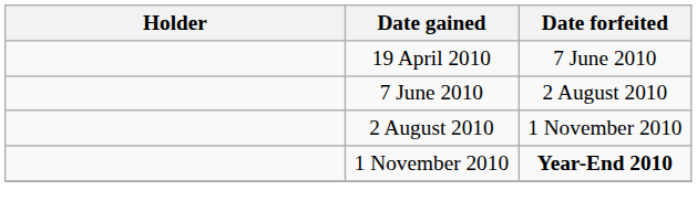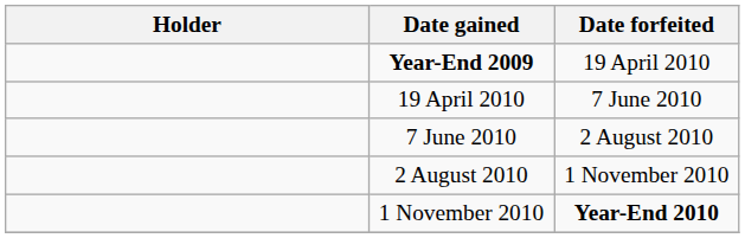 <table class="wikitable" style="font-size:90%">
 <tr>
 <th style="width:222px;">Holder</th>
 <th style="width:110px;">Date gained</th>
 <th style="width:110px;">Date forfeited</th>
+</tr>
+<tr>
+<td><br></td>
+<td style="text-align:center;"><strong>Year-End 2009</strong></td>
+<td style="text-align:center;">19 April 2010</td>
 </tr>
 <tr>
 <td></td>
 <td style="text-align:center;">19 April 2010</td>
 <td style="text-align:center;">7 June 2010</td>
 </tr>
 <tr>
 <td><br></td>
 <td style="text-align:center;">7 June 2010</td>
 <td style="text-align:center;">2 August 2010</td>
 </tr>
 <tr>
 <td></td>
 <td style="text-align:center;">2 August 2010</td>
 <td style="text-align:center;">1 November 2010</td>
 </tr>
 <tr>
 <td></td>
 <td style="text-align:center;">1 November 2010</td>
 <td style="text-align:center;"><strong>Year-End 2010</strong></td>
 </tr>
 <tr>
 </tr>
 </table>
